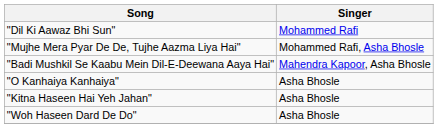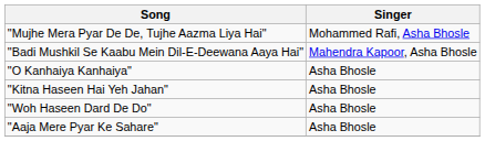 <table class="wikitable" style="font-size:95%;">
 <tr>
 <th>Song</th>
 <th>Singer</th>
-</tr>
-<tr>
-<td>"Dil Ki Aawaz Bhi Sun"</td>
-<td><a href='#'>Mohammed Rafi</a></td>
 </tr>
 <tr>
 <td>"Mujhe Mera Pyar De De, Tujhe Aazma Liya Hai"</td>
 <td>Mohammed Rafi, <a href='#'>Asha Bhosle</a></td>
 </tr>
 <tr>
 <td>"Badi Mushkil Se Kaabu Mein Dil-E-Deewana Aaya Hai"</td>
 <td><a href='#'>Mahendra Kapoor</a>, Asha Bhosle</td>
 </tr>
 <tr>
 <td>"O Kanhaiya Kanhaiya"</td>
 <td>Asha Bhosle</td>
 </tr>
 <tr>
 <td>"Kitna Haseen Hai Yeh Jahan"</td>
 <td>Asha Bhosle</td>
 </tr>
 <tr>
 <td>"Woh Haseen Dard De Do"</td>
 <td>Asha Bhosle</td>
 </tr>
 <tr>
+<td>"Aaja Mere Pyar Ke Sahare"</td>
+<td>Asha Bhosle</td>
+</tr>
+<tr>
 </tr>
 </table>
